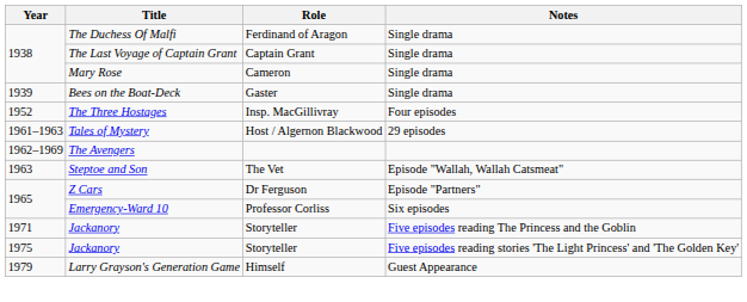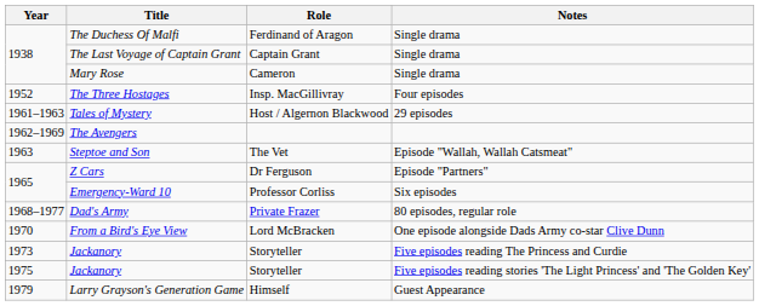 <table class="wikitable sortable">
 <tr>
 <th>Year</th>
 <th>Title</th>
 <th>Role</th>
 <th>Notes</th>
 </tr>
 <tr>
 <td rowspan=3>1938</td>
 <td><em>The Duchess Of Malfi</em></td>
 <td>Ferdinand of Aragon</td>
 <td>Single drama</td>
 </tr>
 <tr>
 <td><em>The Last Voyage of Captain Grant</em></td>
 <td>Captain Grant</td>
 <td>Single drama</td>
 </tr>
 <tr>
 <td><em>Mary Rose</em></td>
 <td>Cameron</td>
-<td>Single drama</td>
-</tr>
-<tr>
-<td>1939</td>
-<td><em>Bees on the Boat-Deck</em></td>
-<td>Gaster</td>
 <td>Single drama</td>
 </tr>
 <tr>
 <td>1952</td>
 <td><em><a href='#'>The Three Hostages</a></em></td>
 <td>Insp. MacGillivray</td>
 <td>Four episodes</td>
 </tr>
 <tr>
 <td>1961–1963</td>
 <td><em><a href='#'>Tales of Mystery</a></em></td>
 <td>Host / Algernon Blackwood</td>
 <td>29 episodes</td>
 </tr>
 <tr>
 <td>1962–1969</td>
 <td><em><a href='#'>The Avengers</a></em></td>
 <td></td>
 <td></td>
 </tr>
 <tr>
 <td>1963</td>
 <td><em><a href='#'>Steptoe and Son</a></em></td>
 <td>The Vet</td>
 <td>Episode "Wallah, Wallah Catsmeat"</td>
 </tr>
 <tr>
 <td rowspan="2">1965</td>
 <td><em><a href='#'>Z Cars</a></em></td>
 <td>Dr Ferguson</td>
 <td>Episode "Partners"</td>
 </tr>
 <tr>
 <td><em><a href='#'>Emergency-Ward 10</a></em></td>
 <td>Professor Corliss</td>
 <td>Six episodes</td>
 </tr>
 <tr>
-<td>1971</td>
+<td>1968–1977</td>
+<td><em><a href='#'>Dad's Army</a></em></td>
+<td><a href='#'>Private Frazer</a></td>
+<td>80 episodes, regular role</td>
+</tr>
+<tr>
+<td>1970</td>
+<td><em><a href='#'>From a Bird's Eye View</a></em></td>
+<td>Lord McBracken</td>
+<td>One episode alongside Dads Army co-star <a href='#'>Clive Dunn</a></td>
+</tr>
+<tr>
+<td>1973</td>
 <td><em><a href='#'>Jackanory</a></em></td>
 <td>Storyteller</td>
-<td><a href='#'>Five episodes</a> reading The Princess and the Goblin</td>
+<td><a href='#'>Five episodes</a> reading The Princess and Curdie</td>
 </tr>
 <tr>
 <td>1975</td>
 <td><em><a href='#'>Jackanory</a></em></td>
 <td>Storyteller</td>
 <td><a href='#'>Five episodes</a> reading stories 'The Light Princess' and 'The Golden Key'</td>
 </tr>
 <tr>
 <td>1979</td>
 <td><em>Larry Grayson's Generation Game</em></td>
 <td>Himself</td>
 <td>Guest Appearance</td>
 </tr>
 </table>
